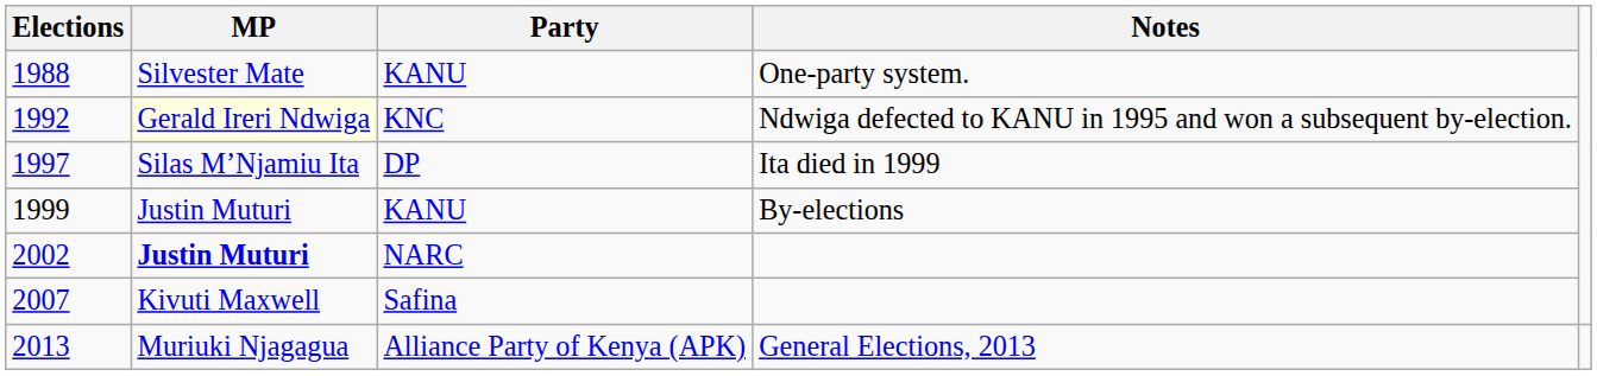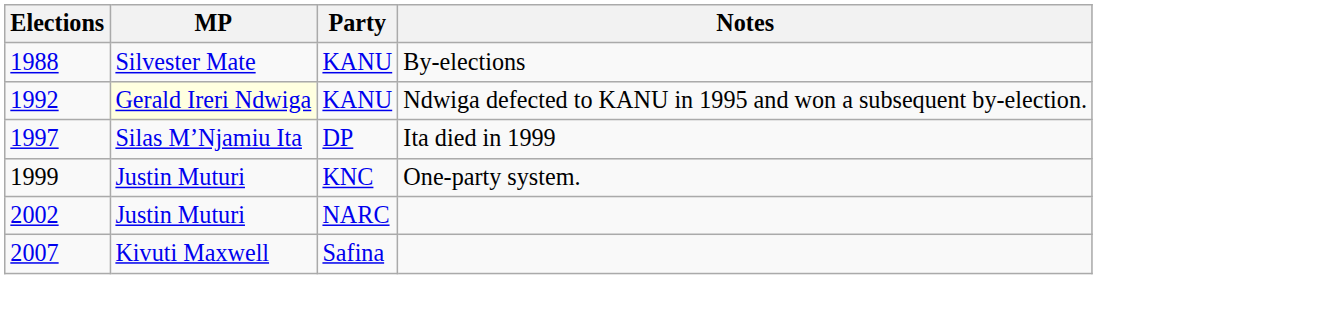 <table class="wikitable">
 <tr>
 <th>Elections</th>
 <th>MP </th>
 <th>Party</th>
 <th>Notes</th>
 </tr>
 <tr>
 <td><a href='#'>1988</a></td>
 <td><a href='#'>Silvester Mate</a></td>
 <td><a href='#'>KANU</a></td>
-<td>One-party system.</td>
+<td>By-elections</td>
 </tr>
 <tr>
 <td><a href='#'>1992</a></td>
 <td style="background: lightyellow;"><a href='#'>Gerald Ireri Ndwiga</a></td>
-<td><a href='#'>KNC</a></td>
+<td><a href='#'>KANU</a></td>
 <td>Ndwiga defected to KANU in 1995 and won a subsequent by-election.</td>
 </tr>
 <tr>
 <td><a href='#'>1997</a></td>
 <td><a href='#'>Silas M’Njamiu Ita</a></td>
 <td><a href='#'>DP</a></td>
 <td>Ita died in 1999 </td>
 </tr>
 <tr>
 <td>1999</td>
 <td><a href='#'>Justin Muturi</a></td>
-<td><a href='#'>KANU</a></td>
-<td>By-elections</td>
+<td><a href='#'>KNC</a></td>
+<td>One-party system.</td>
 </tr>
 <tr>
 <td><a href='#'>2002</a></td>
-<td><strong><a href='#'>Justin Muturi</a></strong></td>
+<td><a href='#'>Justin Muturi</a></td>
 <td><a href='#'>NARC</a></td>
 <td></td>
 </tr>
 <tr>
 <td><a href='#'>2007</a></td>
 <td><a href='#'>Kivuti Maxwell</a></td>
 <td><a href='#'>Safina</a></td>
 <td></td>
 </tr>
-<tr>
-<td><a href='#'>2013</a></td>
-<td><a href='#'>Muriuki Njagagua</a></td>
-<td><a href='#'>Alliance Party of Kenya (APK)</a></td>
-<td><a href='#'>General Elections, 2013</a></td>
-<td></td>
-</tr>
 </table>
